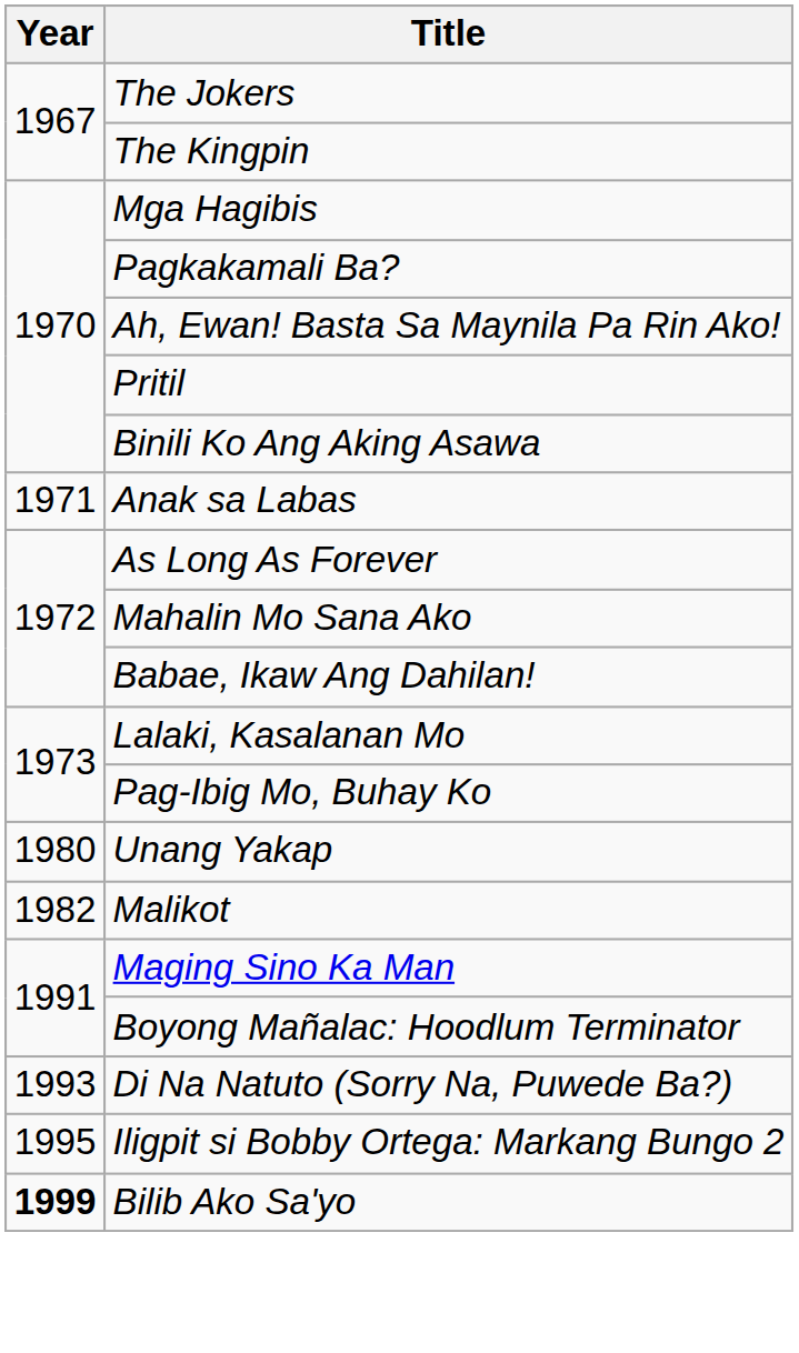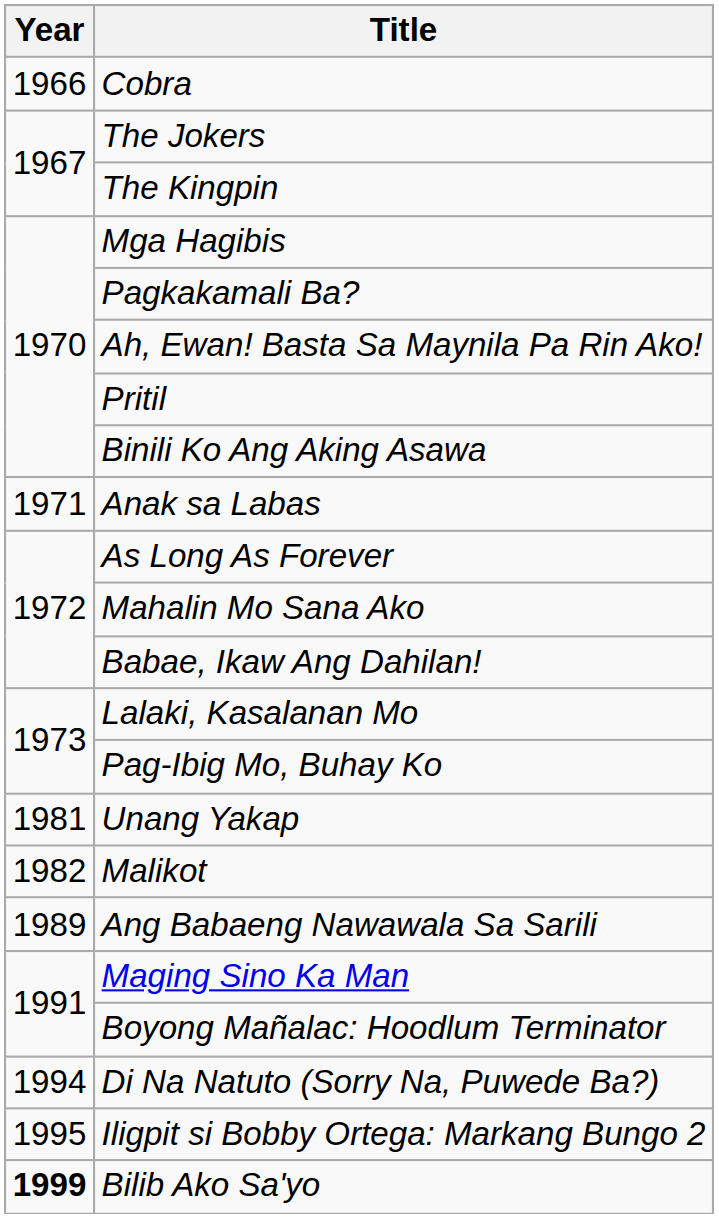 <table class="wikitable table">
 <tr>
 <th>Year</th>
 <th>Title</th>
+</tr>
+<tr>
+<td>1966</td>
+<td><em>Cobra</em></td>
 </tr>
 <tr>
 <td rowspan="2">1967</td>
 <td><em>The Jokers</em></td>
 </tr>
 <tr>
 <td><em>The Kingpin</em></td>
 </tr>
 <tr>
 <td rowspan="5">1970</td>
 <td><em>Mga Hagibis</em></td>
 </tr>
 <tr>
 <td><em>Pagkakamali Ba?</em></td>
 </tr>
 <tr>
 <td><em>Ah, Ewan! Basta Sa Maynila Pa Rin Ako!</em></td>
 </tr>
 <tr>
 <td><em>Pritil</em></td>
 </tr>
 <tr>
 <td><em>Binili Ko Ang Aking Asawa</em></td>
 </tr>
 <tr>
 <td>1971</td>
 <td><em>Anak sa Labas</em></td>
 </tr>
 <tr>
 <td rowspan="3">1972</td>
 <td><em>As Long As Forever</em></td>
 </tr>
 <tr>
 <td><em>Mahalin Mo Sana Ako</em></td>
 </tr>
 <tr>
 <td><em>Babae, Ikaw Ang Dahilan!</em></td>
 </tr>
 <tr>
 <td rowspan="2">1973</td>
 <td><em>Lalaki, Kasalanan Mo</em></td>
 </tr>
 <tr>
 <td><em>Pag-Ibig Mo, Buhay Ko</em></td>
 </tr>
 <tr>
-<td>1980</td>
+<td>1981</td>
 <td><em>Unang Yakap</em></td>
 </tr>
 <tr>
 <td>1982</td>
 <td><em>Malikot</em></td>
+</tr>
+<tr>
+<td>1989</td>
+<td><em>Ang Babaeng Nawawala Sa Sarili</em></td>
 </tr>
 <tr>
 <td rowspan="2">1991</td>
 <td><em><a href='#'>Maging Sino Ka Man</a></em></td>
 </tr>
 <tr>
 <td><em>Boyong Mañalac: Hoodlum Terminator</em></td>
 </tr>
 <tr>
-<td>1993</td>
+<td>1994</td>
 <td><em>Di Na Natuto (Sorry Na, Puwede Ba?)</em></td>
 </tr>
 <tr>
 <td>1995</td>
 <td><em>Iligpit si Bobby Ortega: Markang Bungo 2</em></td>
 </tr>
 <tr>
 <td><strong>1999</strong></td>
 <td><em>Bilib Ako Sa'yo</em></td>
 </tr>
 <tr>
 </tr>
 </table>
